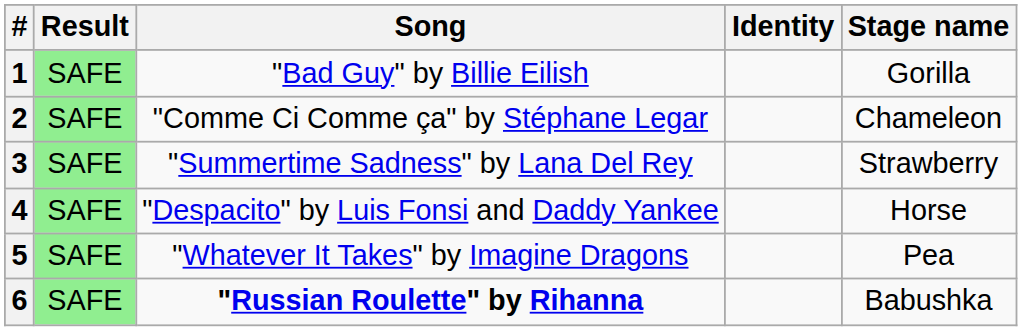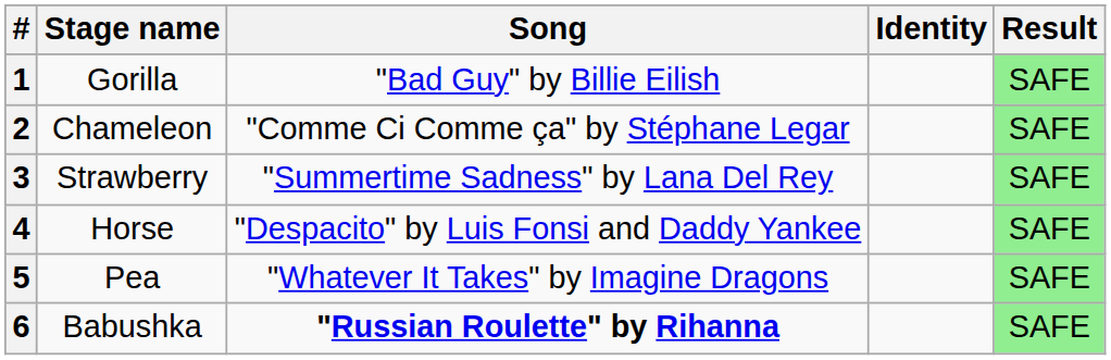 <table class="wikitable plainrowheaders" style="text-align: center;">
 <tr>
 <th>#</th>
-<th>Result</th>
+<th>Stage name</th>
 <th>Song</th>
 <th>Identity</th>
-<th>Stage name</th>
+<th>Result</th>
 </tr>
 <tr>
 <th>1</th>
-<td bgcolor="lightgreen">SAFE</td>
+<td>Gorilla</td>
 <td>"<a href='#'>Bad Guy</a>" by <a href='#'>Billie Eilish</a></td>
 <td></td>
-<td>Gorilla</td>
+<td bgcolor="lightgreen">SAFE</td>
 </tr>
 <tr>
 <th>2</th>
-<td bgcolor="lightgreen">SAFE</td>
+<td>Chameleon</td>
 <td>"Comme Ci Comme ça" by <a href='#'>Stéphane Legar</a></td>
 <td></td>
-<td>Chameleon</td>
+<td bgcolor="lightgreen">SAFE</td>
 </tr>
 <tr>
 <th>3</th>
-<td bgcolor="lightgreen">SAFE</td>
+<td>Strawberry</td>
 <td>"<a href='#'>Summertime Sadness</a>" by <a href='#'>Lana Del Rey</a></td>
 <td></td>
-<td>Strawberry</td>
+<td bgcolor="lightgreen">SAFE</td>
 </tr>
 <tr>
 <th>4</th>
-<td bgcolor="lightgreen">SAFE</td>
+<td>Horse</td>
 <td>"<a href='#'>Despacito</a>" by <a href='#'>Luis Fonsi</a> and <a href='#'>Daddy Yankee</a></td>
 <td></td>
-<td>Horse</td>
+<td bgcolor="lightgreen">SAFE</td>
 </tr>
 <tr>
 <th>5</th>
-<td bgcolor=lightgreen>SAFE</td>
+<td>Pea</td>
 <td>"<a href='#'>Whatever It Takes</a>" by <a href='#'>Imagine Dragons</a></td>
 <td></td>
-<td>Pea</td>
+<td bgcolor=lightgreen>SAFE</td>
 </tr>
 <tr>
 <th>6</th>
-<td bgcolor=lightgreen>SAFE</td>
+<td>Babushka</td>
 <td><strong>"<a href='#'>Russian Roulette</a>" by <a href='#'>Rihanna</a></strong></td>
 <td></td>
-<td>Babushka</td>
+<td bgcolor=lightgreen>SAFE</td>
 </tr>
 </table>
